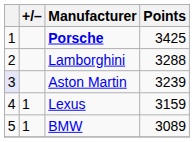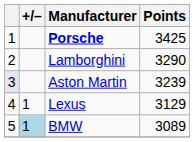 <table class="wikitable" style="font-size: 95%;">
 <tr>
 <th scope="col"></th>
 <th scope="col">+/–</th>
 <th scope="col">Manufacturer</th>
 <th scope="col">Points</th>
 </tr>
 <tr>
 <td align=center>1</td>
 <td align="left"></td>
 <td><strong> <a href='#'>Porsche</a></strong></td>
 <td align=right>3425</td>
 </tr>
 <tr>
 <td align=center>2</td>
 <td align="left"></td>
 <td> <a href='#'>Lamborghini</a></td>
-<td align=right>3288</td>
+<td align=right>3290</td>
 </tr>
 <tr>
 <td align=center style="background: lavender;">3</td>
 <td align="left"></td>
 <td> <a href='#'>Aston Martin</a></td>
 <td align=right>3239</td>
 </tr>
 <tr>
 <td align=center>4</td>
 <td align="left"> 1</td>
 <td> <a href='#'>Lexus</a></td>
-<td align=right>3159</td>
+<td align=right>3129</td>
 </tr>
 <tr>
 <td align=center>5</td>
-<td align="left"> 1</td>
+<td align="left" style="background: lightblue;"> 1</td>
 <td> <a href='#'>BMW</a></td>
 <td align=right>3089</td>
 </tr>
 <tr>
 </tr>
 </table>
